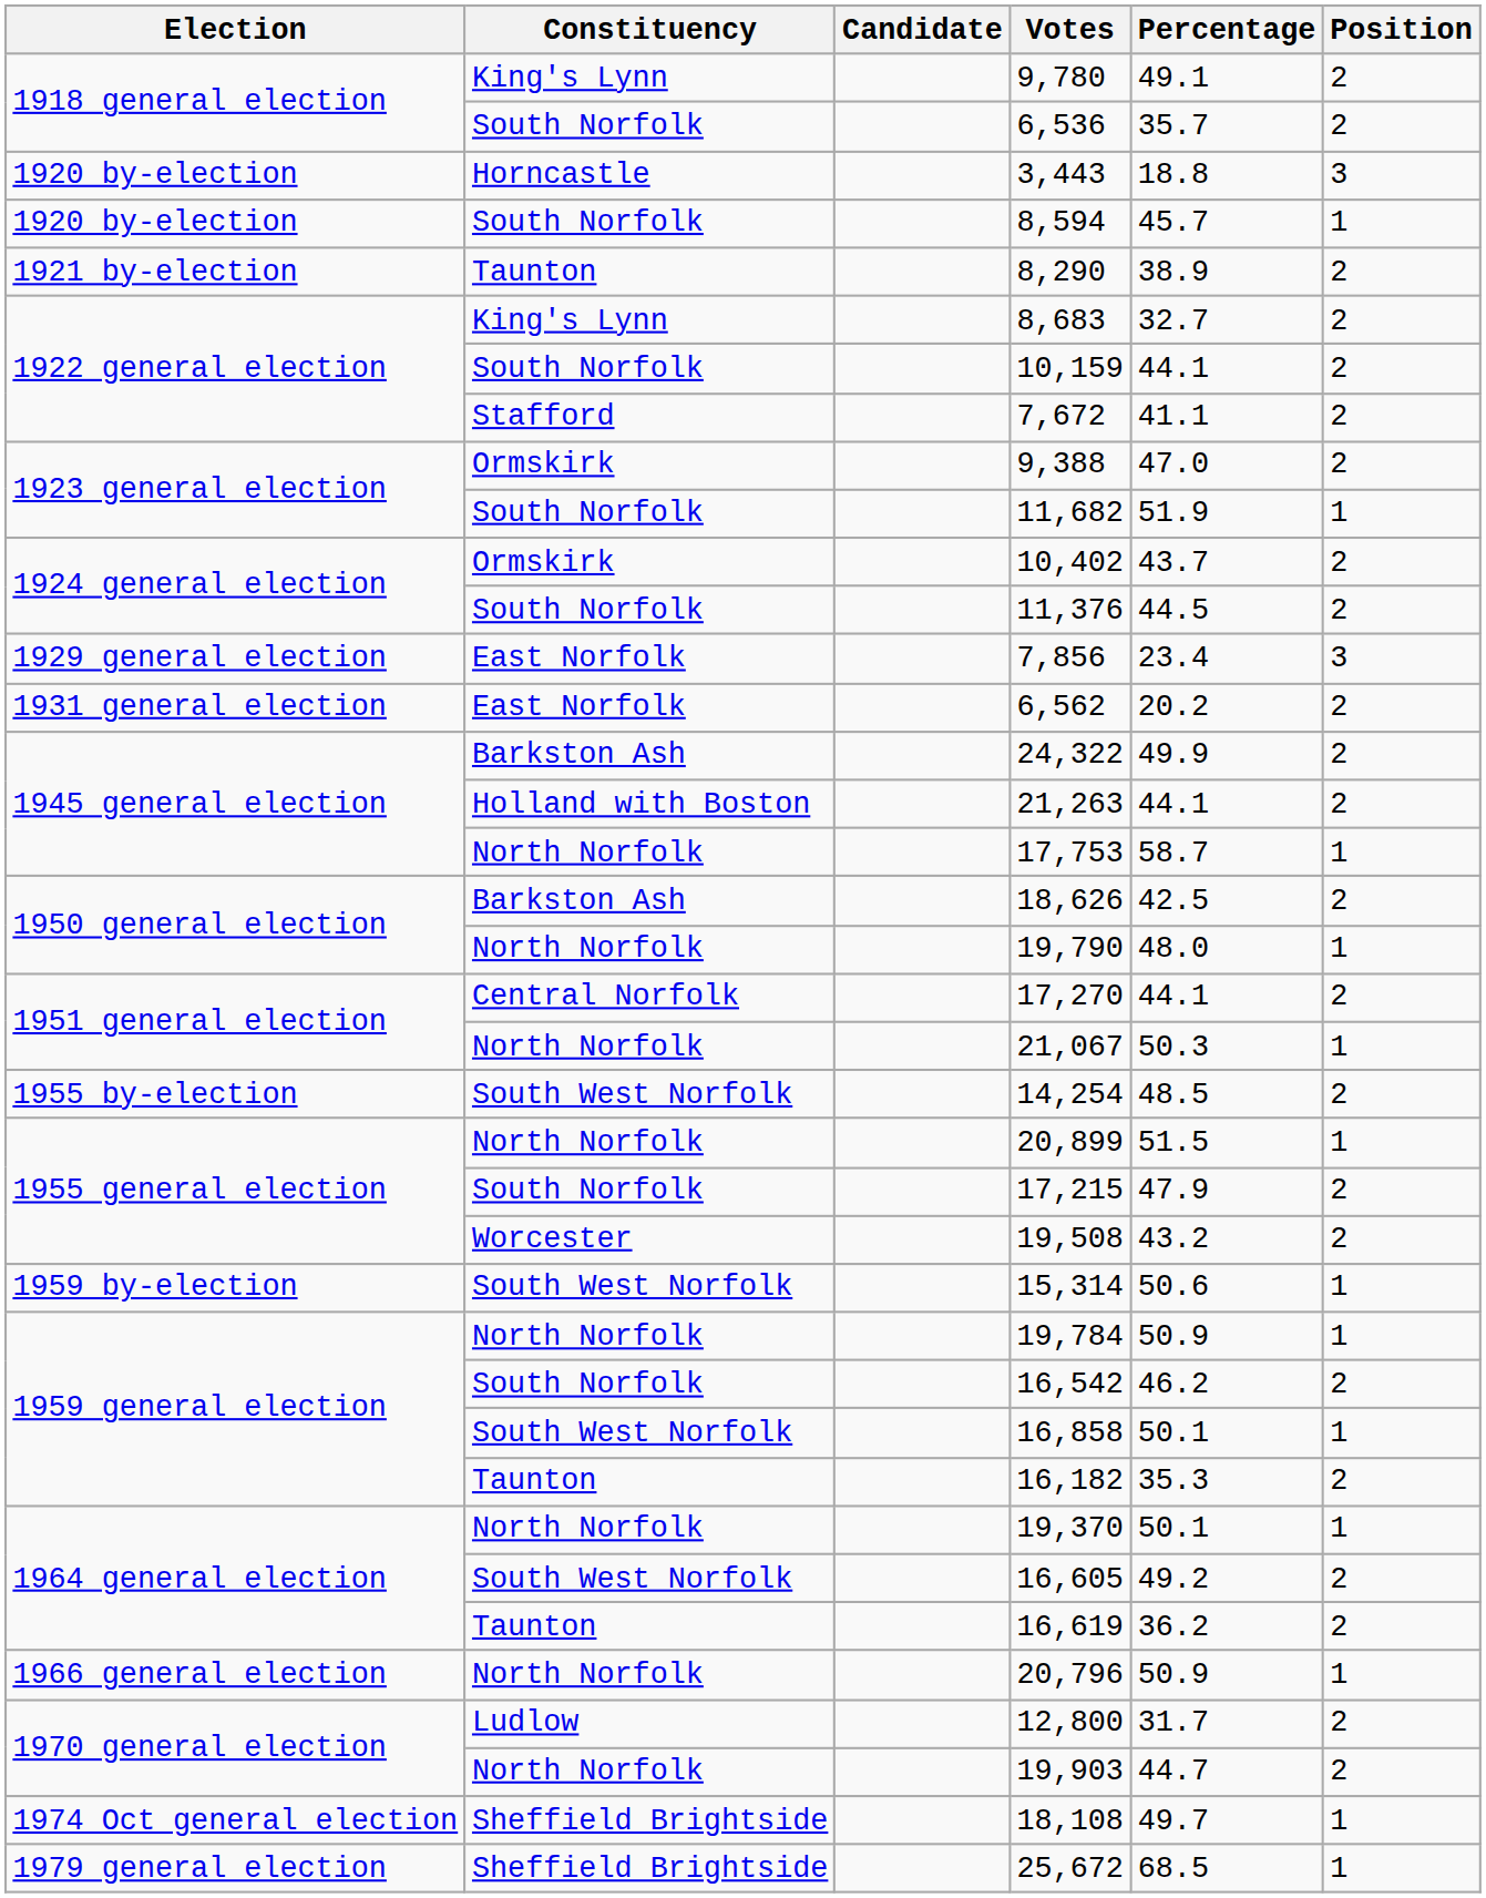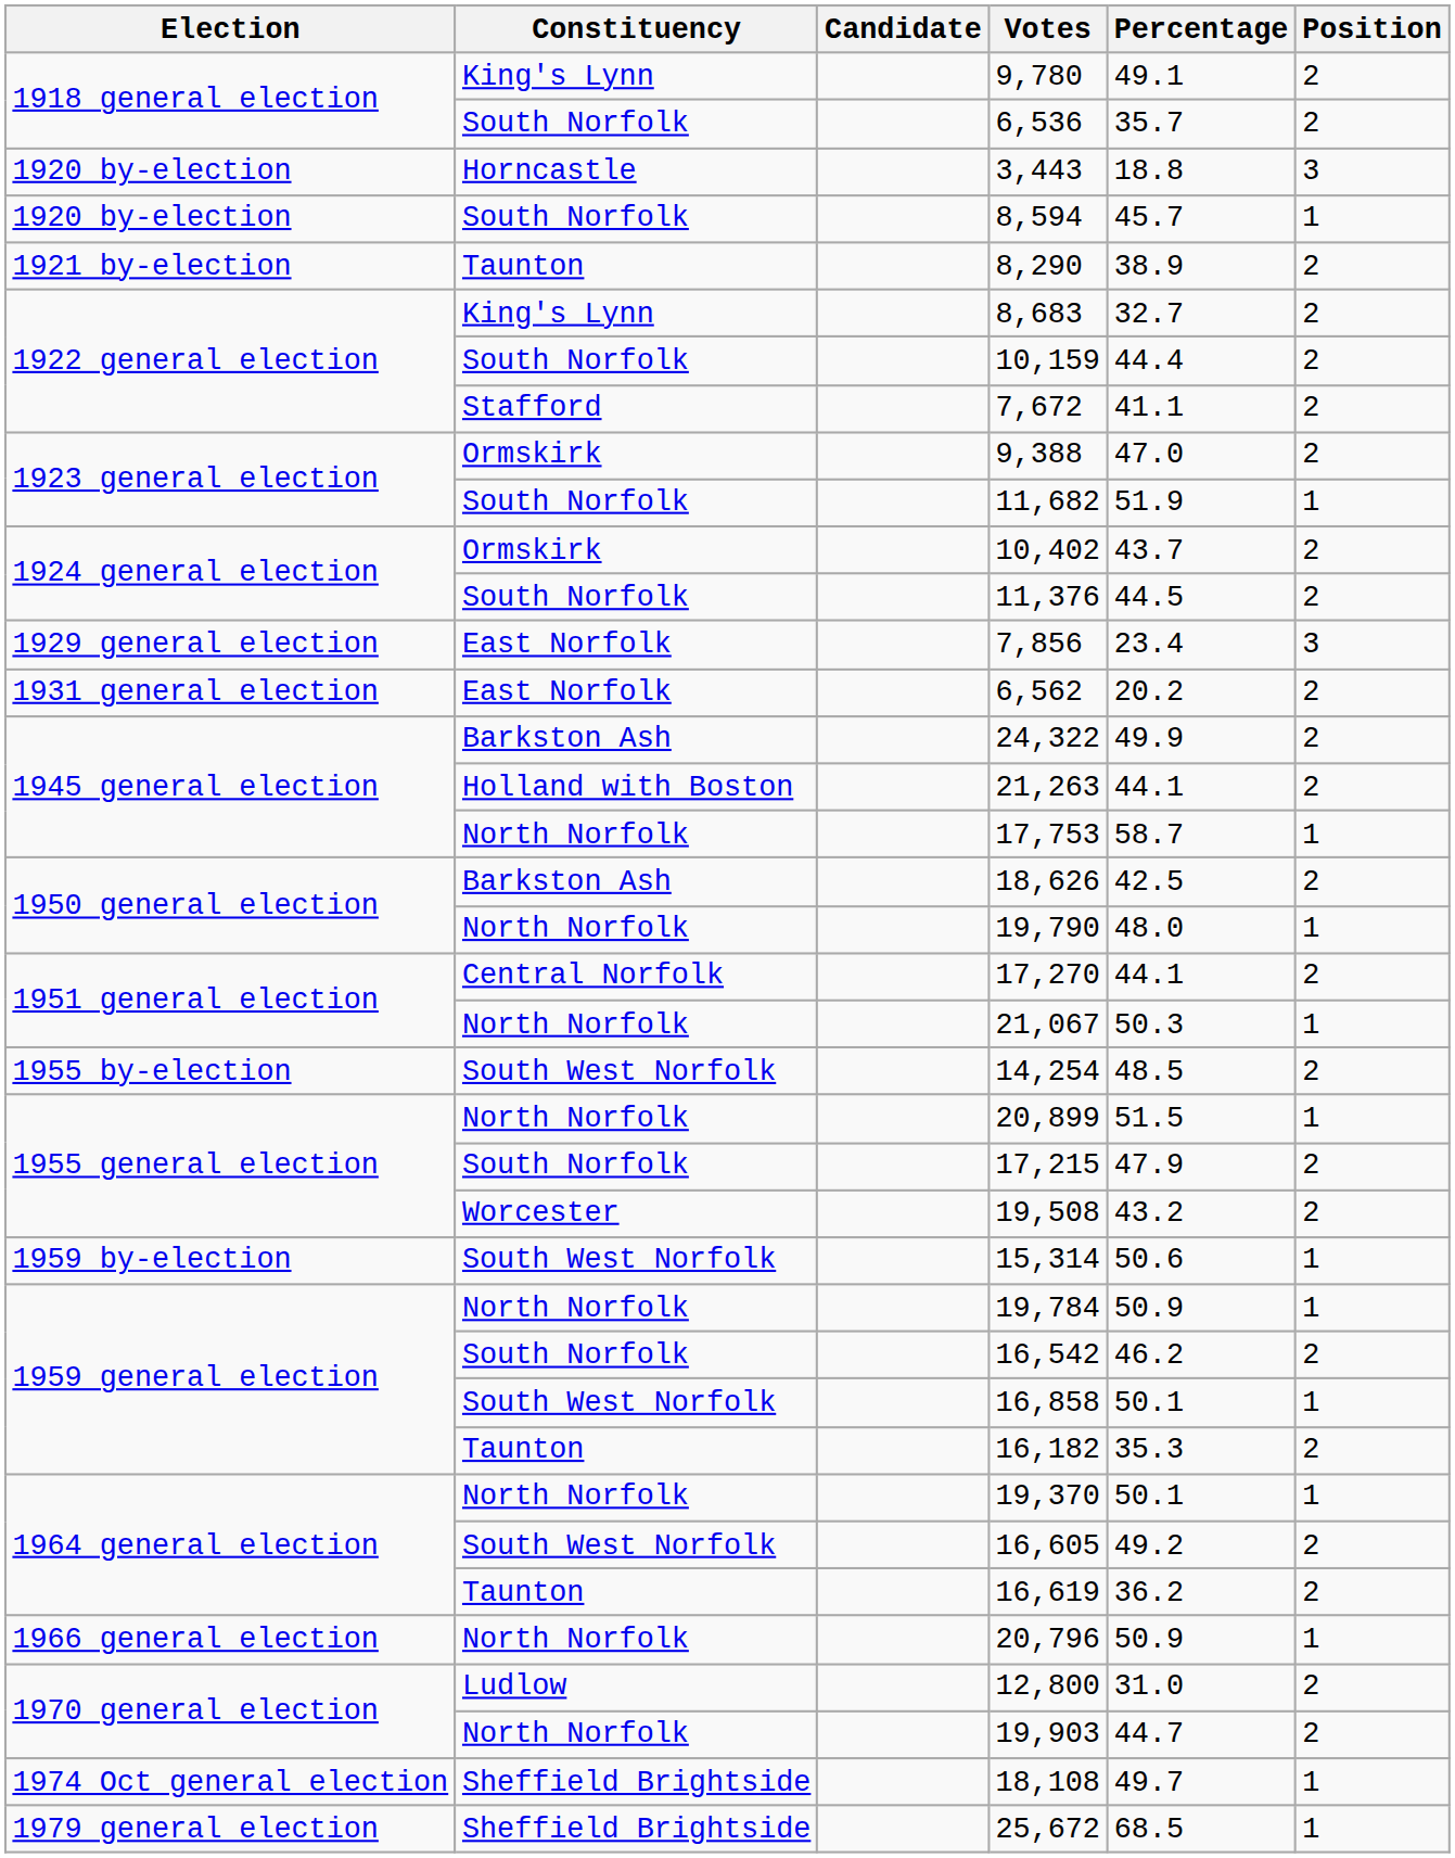 <table class="wikitable sortable">
 <tr>
 <th>Election</th>
 <th>Constituency</th>
 <th>Candidate</th>
 <th>Votes</th>
 <th>Percentage</th>
 <th>Position</th>
 </tr>
 <tr>
 <td rowspan=2><a href='#'>1918 general election</a></td>
 <td><a href='#'>King's Lynn</a></td>
 <td></td>
 <td>9,780</td>
 <td>49.1</td>
 <td>2</td>
 </tr>
 <tr>
 <td><a href='#'>South Norfolk</a></td>
 <td></td>
 <td>6,536</td>
 <td>35.7</td>
 <td>2</td>
 </tr>
 <tr>
 <td><a href='#'>1920 by-election</a></td>
 <td><a href='#'>Horncastle</a></td>
 <td></td>
 <td>3,443</td>
 <td>18.8</td>
 <td>3</td>
 </tr>
 <tr>
 <td><a href='#'>1920 by-election</a></td>
 <td><a href='#'>South Norfolk</a></td>
 <td></td>
 <td>8,594</td>
 <td>45.7</td>
 <td>1</td>
 </tr>
 <tr>
 <td><a href='#'>1921 by-election</a></td>
 <td><a href='#'>Taunton</a></td>
 <td></td>
 <td>8,290</td>
 <td>38.9</td>
 <td>2</td>
 </tr>
 <tr>
 <td rowspan=3><a href='#'>1922 general election</a></td>
 <td><a href='#'>King's Lynn</a></td>
 <td></td>
 <td>8,683</td>
 <td>32.7</td>
 <td>2</td>
 </tr>
 <tr>
 <td><a href='#'>South Norfolk</a></td>
 <td></td>
 <td>10,159</td>
-<td>44.1</td>
+<td>44.4</td>
 <td>2</td>
 </tr>
 <tr>
 <td><a href='#'>Stafford</a></td>
 <td></td>
 <td>7,672</td>
 <td>41.1</td>
 <td>2</td>
 </tr>
 <tr>
 <td rowspan=2><a href='#'>1923 general election</a></td>
 <td><a href='#'>Ormskirk</a></td>
 <td></td>
 <td>9,388</td>
 <td>47.0</td>
 <td>2</td>
 </tr>
 <tr>
 <td><a href='#'>South Norfolk</a></td>
 <td></td>
 <td>11,682</td>
 <td>51.9</td>
 <td>1</td>
 </tr>
 <tr>
 <td rowspan=2><a href='#'>1924 general election</a></td>
 <td><a href='#'>Ormskirk</a></td>
 <td></td>
 <td>10,402</td>
 <td>43.7</td>
 <td>2</td>
 </tr>
 <tr>
 <td><a href='#'>South Norfolk</a></td>
 <td></td>
 <td>11,376</td>
 <td>44.5</td>
 <td>2</td>
 </tr>
 <tr>
 <td><a href='#'>1929 general election</a></td>
 <td><a href='#'>East Norfolk</a></td>
 <td></td>
 <td>7,856</td>
 <td>23.4</td>
 <td>3</td>
 </tr>
 <tr>
 <td><a href='#'>1931 general election</a></td>
 <td><a href='#'>East Norfolk</a></td>
 <td></td>
 <td>6,562</td>
 <td>20.2</td>
 <td>2</td>
 </tr>
 <tr>
 <td rowspan=3><a href='#'>1945 general election</a></td>
 <td><a href='#'>Barkston Ash</a></td>
 <td></td>
 <td>24,322</td>
 <td>49.9</td>
 <td>2</td>
 </tr>
 <tr>
 <td><a href='#'>Holland with Boston</a></td>
 <td></td>
 <td>21,263</td>
 <td>44.1</td>
 <td>2</td>
 </tr>
 <tr>
 <td><a href='#'>North Norfolk</a></td>
 <td></td>
 <td>17,753</td>
 <td>58.7</td>
 <td>1</td>
 </tr>
 <tr>
 <td rowspan=2><a href='#'>1950 general election</a></td>
 <td><a href='#'>Barkston Ash</a></td>
 <td></td>
 <td>18,626</td>
 <td>42.5</td>
 <td>2</td>
 </tr>
 <tr>
 <td><a href='#'>North Norfolk</a></td>
 <td></td>
 <td>19,790</td>
 <td>48.0</td>
 <td>1</td>
 </tr>
 <tr>
 <td rowspan=2><a href='#'>1951 general election</a></td>
 <td><a href='#'>Central Norfolk</a></td>
 <td></td>
 <td>17,270</td>
 <td>44.1</td>
 <td>2</td>
 </tr>
 <tr>
 <td><a href='#'>North Norfolk</a></td>
 <td></td>
 <td>21,067</td>
 <td>50.3</td>
 <td>1</td>
 </tr>
 <tr>
 <td><a href='#'>1955 by-election</a></td>
 <td><a href='#'>South West Norfolk</a></td>
 <td></td>
 <td>14,254</td>
 <td>48.5</td>
 <td>2</td>
 </tr>
 <tr>
 <td rowspan=3><a href='#'>1955 general election</a></td>
 <td><a href='#'>North Norfolk</a></td>
 <td></td>
 <td>20,899</td>
 <td>51.5</td>
 <td>1</td>
 </tr>
 <tr>
 <td><a href='#'>South Norfolk</a></td>
 <td></td>
 <td>17,215</td>
 <td>47.9</td>
 <td>2</td>
 </tr>
 <tr>
 <td><a href='#'>Worcester</a></td>
 <td></td>
 <td>19,508</td>
 <td>43.2</td>
 <td>2</td>
 </tr>
 <tr>
 <td><a href='#'>1959 by-election</a></td>
 <td><a href='#'>South West Norfolk</a></td>
 <td></td>
 <td>15,314</td>
 <td>50.6</td>
 <td>1</td>
 </tr>
 <tr>
 <td rowspan=4><a href='#'>1959 general election</a></td>
 <td><a href='#'>North Norfolk</a></td>
 <td></td>
 <td>19,784</td>
 <td>50.9</td>
 <td>1</td>
 </tr>
 <tr>
 <td><a href='#'>South Norfolk</a></td>
 <td></td>
 <td>16,542</td>
 <td>46.2</td>
 <td>2</td>
 </tr>
 <tr>
 <td><a href='#'>South West Norfolk</a></td>
 <td></td>
 <td>16,858</td>
 <td>50.1</td>
 <td>1</td>
 </tr>
 <tr>
 <td><a href='#'>Taunton</a></td>
 <td></td>
 <td>16,182</td>
 <td>35.3</td>
 <td>2</td>
 </tr>
 <tr>
 <td rowspan=3><a href='#'>1964 general election</a></td>
 <td><a href='#'>North Norfolk</a></td>
 <td></td>
 <td>19,370</td>
 <td>50.1</td>
 <td>1</td>
 </tr>
 <tr>
 <td><a href='#'>South West Norfolk</a></td>
 <td></td>
 <td>16,605</td>
 <td>49.2</td>
 <td>2</td>
 </tr>
 <tr>
 <td><a href='#'>Taunton</a></td>
 <td></td>
 <td>16,619</td>
 <td>36.2</td>
 <td>2</td>
 </tr>
 <tr>
 <td><a href='#'>1966 general election</a></td>
 <td><a href='#'>North Norfolk</a></td>
 <td></td>
 <td>20,796</td>
 <td>50.9</td>
 <td>1</td>
 </tr>
 <tr>
 <td rowspan=2><a href='#'>1970 general election</a></td>
 <td><a href='#'>Ludlow</a></td>
 <td></td>
 <td>12,800</td>
-<td>31.7</td>
+<td>31.0</td>
 <td>2</td>
 </tr>
 <tr>
 <td><a href='#'>North Norfolk</a></td>
 <td></td>
 <td>19,903</td>
 <td>44.7</td>
 <td>2</td>
 </tr>
 <tr>
 <td><a href='#'>1974 Oct general election</a></td>
 <td><a href='#'>Sheffield Brightside</a></td>
 <td></td>
 <td>18,108</td>
 <td>49.7</td>
 <td>1</td>
 </tr>
 <tr>
 <td><a href='#'>1979 general election</a></td>
 <td><a href='#'>Sheffield Brightside</a></td>
 <td></td>
 <td>25,672</td>
 <td>68.5</td>
 <td>1</td>
 </tr>
 </table>
